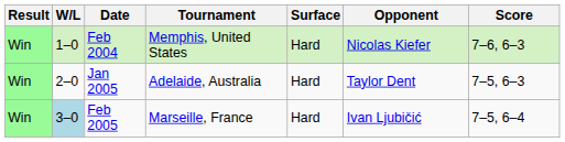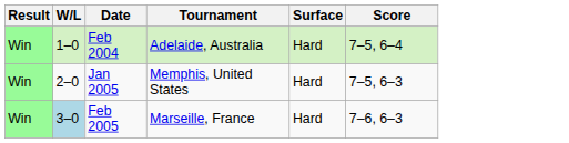 <table class="sortable wikitable">
 <tr>
 <th style="width:40px">Result</th>
 <th style="width:30px" class="unsortable">W/L</th>
 <th style="width:65px">Date</th>
 <th style="width:160px">Tournament</th>
 <th style="width:50px">Surface</th>
-<th style="width:140px">Opponent</th>
 <th style="width:100px" class="unsortable">Score</th>
 </tr>
 <tr style="background:#d4f1c5;">
 <td style="background:#98fb98;">Win</td>
 <td>1–0</td>
 <td><a href='#'>Feb 2004</a></td>
-<td><a href='#'>Memphis</a>, United States</td>
+<td><a href='#'>Adelaide</a>, Australia</td>
 <td>Hard</td>
-<td> <a href='#'>Nicolas Kiefer</a></td>
-<td>7–6, 6–3</td>
+<td>7–5, 6–4</td>
 </tr>
 <tr>
 <td style="background:#98fb98;">Win</td>
 <td>2–0</td>
 <td><a href='#'>Jan 2005</a></td>
-<td><a href='#'>Adelaide</a>, Australia</td>
+<td><a href='#'>Memphis</a>, United States</td>
 <td>Hard</td>
-<td> <a href='#'>Taylor Dent</a></td>
 <td>7–5, 6–3</td>
 </tr>
 <tr>
 <td style="background:#98fb98;">Win</td>
 <td style="background: lightblue;">3–0</td>
 <td><a href='#'>Feb 2005</a></td>
 <td><a href='#'>Marseille</a>, France</td>
 <td>Hard</td>
-<td> <a href='#'>Ivan Ljubičić</a></td>
-<td>7–5, 6–4</td>
+<td>7–6, 6–3</td>
 </tr>
 </table>
